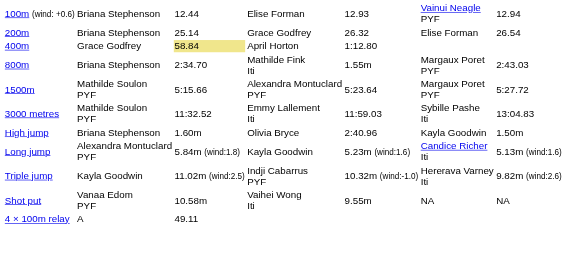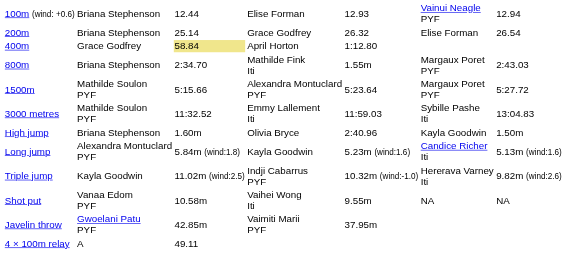 <table>
 <tr>
 <td><a href='#'>100m</a> <small>(wind: +0.6)</small></td>
 <td>Briana Stephenson<br></td>
 <td>12.44</td>
 <td>Elise Forman<br></td>
 <td>12.93</td>
 <td><a href='#'>Vainui Neagle</a><br> PYF</td>
 <td>12.94</td>
 </tr>
 <tr>
 <td><a href='#'>200m</a></td>
 <td>Briana Stephenson<br></td>
 <td>25.14</td>
 <td>Grace Godfrey<br></td>
 <td>26.32</td>
 <td>Elise Forman<br></td>
 <td>26.54</td>
 </tr>
 <tr>
 <td><a href='#'>400m</a></td>
 <td>Grace Godfrey<br></td>
 <td style="background: khaki;">58.84</td>
 <td>April Horton<br></td>
 <td>1:12.80</td>
 <td></td>
 <td></td>
 </tr>
 <tr>
 <td><a href='#'>800m</a></td>
 <td>Briana Stephenson<br></td>
 <td>2:34.70</td>
 <td>Mathilde Fink<br> Iti</td>
 <td>1.55m</td>
 <td>Margaux Poret<br> PYF</td>
 <td>2:43.03</td>
 </tr>
 <tr>
 <td><a href='#'>1500m</a></td>
 <td>Mathilde Soulon<br> PYF</td>
 <td>5:15.66</td>
 <td>Alexandra Montuclard<br> PYF</td>
 <td>5:23.64</td>
 <td>Margaux Poret<br> PYF</td>
 <td>5:27.72</td>
 </tr>
 <tr>
 <td><a href='#'>3000 metres</a></td>
 <td>Mathilde Soulon<br> PYF</td>
 <td>11:32.52</td>
 <td>Emmy Lallement<br> Iti</td>
 <td>11:59.03</td>
 <td>Sybille Pashe<br> Iti</td>
 <td>13:04.83</td>
 </tr>
 <tr>
 <td><a href='#'>High jump</a></td>
 <td>Briana Stephenson<br></td>
 <td>1.60m</td>
 <td>Olivia Bryce<br></td>
 <td>2:40.96</td>
 <td>Kayla Goodwin<br></td>
 <td>1.50m</td>
 </tr>
 <tr>
 <td><a href='#'>Long jump</a></td>
 <td>Alexandra Montuclard<br> PYF</td>
 <td>5.84m <small>(wind:1.8)</small></td>
 <td>Kayla Goodwin<br></td>
 <td>5.23m <small>(wind:1.6)</small></td>
 <td><a href='#'>Candice Richer</a><br> Iti</td>
 <td>5.13m <small>(wind:1.6)</small></td>
 </tr>
 <tr>
 <td><a href='#'>Triple jump</a></td>
 <td>Kayla Goodwin<br></td>
 <td>11.02m <small>(wind:2.5)</small></td>
 <td>Indji Cabarrus<br> PYF</td>
 <td>10.32m <small>(wind:-1.0)</small></td>
 <td>Hererava Varney<br> Iti</td>
 <td>9.82m <small>(wind:2.6)</small></td>
 </tr>
 <tr>
 <td><a href='#'>Shot put</a></td>
 <td>Vanaa Edom<br> PYF</td>
 <td>10.58m</td>
 <td>Vaihei Wong<br> Iti</td>
 <td>9.55m</td>
 <td>NA</td>
 <td>NA</td>
 </tr>
 <tr>
+<td><a href='#'>Javelin throw</a></td>
+<td><a href='#'>Gwoelani Patu</a><br> PYF</td>
+<td>42.85m</td>
+<td>Vaimiti Marii<br> PYF</td>
+<td>37.95m</td>
+<td></td>
+<td></td>
+</tr>
+<tr>
 <td><a href='#'>4 × 100m relay</a></td>
 <td> A</td>
 <td>49.11</td>
 <td></td>
 <td></td>
 <td></td>
 <td></td>
 </tr>
 </table>
